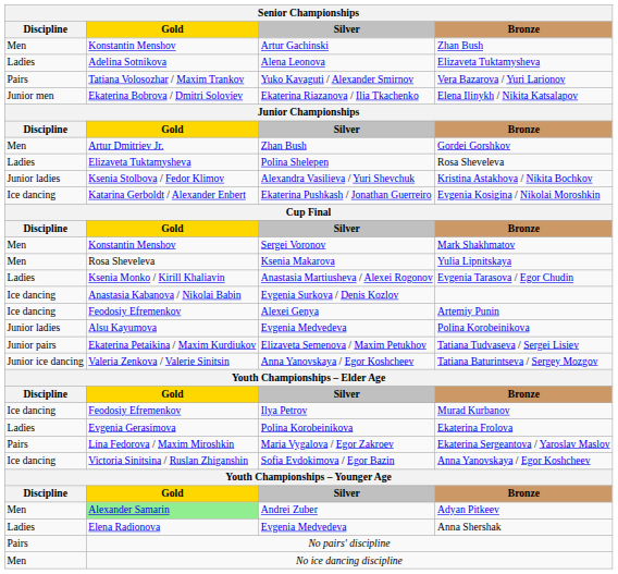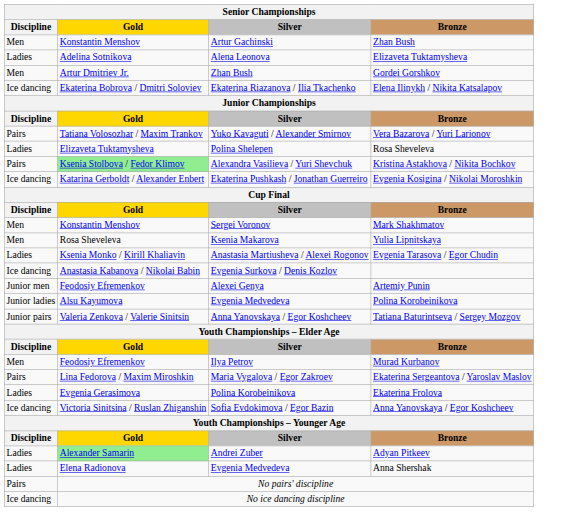 <table class="wikitable">
 <tr>
 <th colspan=4>Senior Championships</th>
 </tr>
 <tr>
 <th>Discipline</th>
 <td align=center bgcolor=gold><strong>Gold</strong></td>
 <td align=center bgcolor=silver><strong>Silver</strong></td>
 <td align=center bgcolor=cc9966><strong>Bronze</strong></td>
 </tr>
 <tr>
 <td>Men</td>
 <td><a href='#'>Konstantin Menshov</a></td>
 <td><a href='#'>Artur Gachinski</a></td>
 <td><a href='#'>Zhan Bush</a></td>
 </tr>
 <tr>
 <td>Ladies</td>
 <td><a href='#'>Adelina Sotnikova</a></td>
 <td><a href='#'>Alena Leonova</a></td>
 <td><a href='#'>Elizaveta Tuktamysheva</a></td>
 </tr>
 <tr>
-<td>Pairs</td>
-<td><a href='#'>Tatiana Volosozhar</a> / <a href='#'>Maxim Trankov</a></td>
-<td><a href='#'>Yuko Kavaguti</a> / <a href='#'>Alexander Smirnov</a></td>
-<td><a href='#'>Vera Bazarova</a> / <a href='#'>Yuri Larionov</a></td>
+<td>Men</td>
+<td><a href='#'>Artur Dmitriev Jr.</a></td>
+<td><a href='#'>Zhan Bush</a></td>
+<td><a href='#'>Gordei Gorshkov</a></td>
 </tr>
 <tr>
-<td>Junior men</td>
+<td>Ice dancing</td>
 <td><a href='#'>Ekaterina Bobrova</a> / <a href='#'>Dmitri Soloviev</a></td>
 <td><a href='#'>Ekaterina Riazanova</a> / <a href='#'>Ilia Tkachenko</a></td>
 <td><a href='#'>Elena Ilinykh</a> / <a href='#'>Nikita Katsalapov</a></td>
 </tr>
 <tr>
 <th colspan=4>Junior Championships</th>
 </tr>
 <tr>
 <th>Discipline</th>
 <td align=center bgcolor=gold><strong>Gold</strong></td>
 <td align=center bgcolor=silver><strong>Silver</strong></td>
 <td align=center bgcolor=cc9966><strong>Bronze</strong></td>
 </tr>
 <tr>
-<td>Men</td>
-<td><a href='#'>Artur Dmitriev Jr.</a></td>
-<td><a href='#'>Zhan Bush</a></td>
-<td><a href='#'>Gordei Gorshkov</a></td>
+<td>Pairs</td>
+<td><a href='#'>Tatiana Volosozhar</a> / <a href='#'>Maxim Trankov</a></td>
+<td><a href='#'>Yuko Kavaguti</a> / <a href='#'>Alexander Smirnov</a></td>
+<td><a href='#'>Vera Bazarova</a> / <a href='#'>Yuri Larionov</a></td>
 </tr>
 <tr>
 <td>Ladies</td>
 <td><a href='#'>Elizaveta Tuktamysheva</a></td>
 <td><a href='#'>Polina Shelepen</a></td>
 <td>Rosa Sheveleva</td>
 </tr>
 <tr>
-<td>Junior ladies</td>
-<td><a href='#'>Ksenia Stolbova</a> / <a href='#'>Fedor Klimov</a></td>
+<td>Pairs</td>
+<td style="background: lightgreen;"><a href='#'>Ksenia Stolbova</a> / <a href='#'>Fedor Klimov</a></td>
 <td><a href='#'>Alexandra Vasilieva</a> / <a href='#'>Yuri Shevchuk</a></td>
 <td><a href='#'>Kristina Astakhova</a> / <a href='#'>Nikita Bochkov</a></td>
 </tr>
 <tr>
 <td>Ice dancing</td>
 <td><a href='#'>Katarina Gerboldt</a> / <a href='#'>Alexander Enbert</a></td>
 <td><a href='#'>Ekaterina Pushkash</a> / <a href='#'>Jonathan Guerreiro</a></td>
 <td><a href='#'>Evgenia Kosigina</a> / <a href='#'>Nikolai Moroshkin</a></td>
 </tr>
 <tr>
 <th colspan=4>Cup Final</th>
 </tr>
 <tr>
 <th>Discipline</th>
 <td align=center bgcolor=gold><strong>Gold</strong></td>
 <td align=center bgcolor=silver><strong>Silver</strong></td>
 <td align=center bgcolor=cc9966><strong>Bronze</strong></td>
 </tr>
 <tr>
 <td>Men</td>
 <td><a href='#'>Konstantin Menshov</a></td>
 <td><a href='#'>Sergei Voronov</a></td>
 <td><a href='#'>Mark Shakhmatov</a></td>
 </tr>
 <tr>
 <td>Men</td>
 <td>Rosa Sheveleva</td>
 <td><a href='#'>Ksenia Makarova</a></td>
 <td><a href='#'>Yulia Lipnitskaya</a></td>
 </tr>
 <tr>
 <td>Ladies</td>
 <td><a href='#'>Ksenia Monko</a> / <a href='#'>Kirill Khaliavin</a></td>
 <td><a href='#'>Anastasia Martiusheva</a> / <a href='#'>Alexei Rogonov</a></td>
 <td><a href='#'>Evgenia Tarasova</a> / <a href='#'>Egor Chudin</a></td>
 </tr>
 <tr>
 <td>Ice dancing</td>
 <td><a href='#'>Anastasia Kabanova</a> / <a href='#'>Nikolai Babin</a></td>
 <td><a href='#'>Evgenia Surkova</a> / <a href='#'>Denis Kozlov</a></td>
 <td></td>
 </tr>
 <tr>
-<td>Ice dancing</td>
+<td>Junior men</td>
 <td><a href='#'>Feodosiy Efremenkov</a></td>
 <td><a href='#'>Alexei Genya</a></td>
 <td><a href='#'>Artemiy Punin</a></td>
 </tr>
 <tr>
 <td>Junior ladies</td>
 <td><a href='#'>Alsu Kayumova</a></td>
 <td><a href='#'>Evgenia Medvedeva</a></td>
 <td><a href='#'>Polina Korobeinikova</a></td>
 </tr>
 <tr>
 <td>Junior pairs</td>
-<td><a href='#'>Ekaterina Petaikina</a> / <a href='#'>Maxim Kurdiukov</a></td>
-<td><a href='#'>Elizaveta Semenova</a> / <a href='#'>Maxim Petukhov</a></td>
-<td><a href='#'>Tatiana Tudvaseva</a> / <a href='#'>Sergei Lisiev</a></td>
-</tr>
-<tr>
-<td>Junior ice dancing</td>
 <td><a href='#'>Valeria Zenkova</a> / <a href='#'>Valerie Sinitsin</a></td>
 <td><a href='#'>Anna Yanovskaya</a> / <a href='#'>Egor Koshcheev</a></td>
 <td><a href='#'>Tatiana Baturintseva</a> / <a href='#'>Sergey Mozgov</a></td>
 </tr>
 <tr>
 <th colspan=4>Youth Championships – Elder Age</th>
 </tr>
 <tr>
 <th>Discipline</th>
 <td align=center bgcolor=gold><strong>Gold</strong></td>
 <td align=center bgcolor=silver><strong>Silver</strong></td>
 <td align=center bgcolor=cc9966><strong>Bronze</strong></td>
 </tr>
 <tr>
-<td>Ice dancing</td>
+<td>Men</td>
 <td><a href='#'>Feodosiy Efremenkov</a></td>
 <td><a href='#'>Ilya Petrov</a></td>
 <td><a href='#'>Murad Kurbanov</a></td>
+</tr>
+<tr>
+<td>Pairs</td>
+<td><a href='#'>Lina Fedorova</a> / <a href='#'>Maxim Miroshkin</a></td>
+<td><a href='#'>Maria Vygalova</a> / <a href='#'>Egor Zakroev</a></td>
+<td><a href='#'>Ekaterina Sergeantova</a> / <a href='#'>Yaroslav Maslov</a></td>
 </tr>
 <tr>
 <td>Ladies</td>
 <td><a href='#'>Evgenia Gerasimova</a></td>
 <td><a href='#'>Polina Korobeinikova</a></td>
 <td><a href='#'>Ekaterina Frolova</a></td>
-</tr>
-<tr>
-<td>Pairs</td>
-<td><a href='#'>Lina Fedorova</a> / <a href='#'>Maxim Miroshkin</a></td>
-<td><a href='#'>Maria Vygalova</a> / <a href='#'>Egor Zakroev</a></td>
-<td><a href='#'>Ekaterina Sergeantova</a> / <a href='#'>Yaroslav Maslov</a></td>
 </tr>
 <tr>
 <td>Ice dancing</td>
 <td><a href='#'>Victoria Sinitsina</a> / <a href='#'>Ruslan Zhiganshin</a></td>
 <td><a href='#'>Sofia Evdokimova</a> / <a href='#'>Egor Bazin</a></td>
 <td><a href='#'>Anna Yanovskaya</a> / <a href='#'>Egor Koshcheev</a></td>
 </tr>
 <tr>
 <th colspan=4>Youth Championships – Younger Age</th>
 </tr>
 <tr>
 <th>Discipline</th>
 <td align=center bgcolor=gold><strong>Gold</strong></td>
 <td align=center bgcolor=silver><strong>Silver</strong></td>
 <td align=center bgcolor=cc9966><strong>Bronze</strong></td>
 </tr>
 <tr>
-<td>Men</td>
+<td>Ladies</td>
 <td style="background: lightgreen;"><a href='#'>Alexander Samarin</a></td>
 <td><a href='#'>Andrei Zuber</a></td>
 <td><a href='#'>Adyan Pitkeev</a></td>
 </tr>
 <tr>
 <td>Ladies</td>
 <td><a href='#'>Elena Radionova</a></td>
 <td><a href='#'>Evgenia Medvedeva</a></td>
 <td>Anna Shershak</td>
 </tr>
 <tr>
 <td>Pairs</td>
 <td colspan=3 align=center><em>No pairs' discipline</em></td>
 </tr>
 <tr>
-<td>Men</td>
+<td>Ice dancing</td>
 <td colspan=3 align=center><em>No ice dancing discipline</em></td>
 </tr>
 </table>
